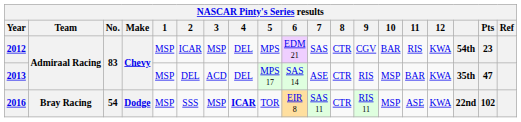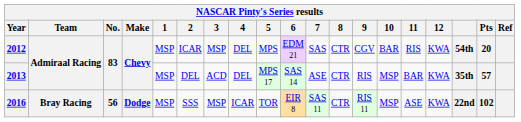 <table class="wikitable" style="text-align:center; font-size:80%">
 <tr>
 <th colspan=45><a href='#'>NASCAR Pinty's Series</a> results</th>
 </tr>
 <tr>
 <th>Year</th>
 <th>Team</th>
 <th>No.</th>
 <th>Make</th>
 <th>1</th>
 <th>2</th>
 <th>3</th>
 <th>4</th>
 <th>5</th>
 <th>6</th>
 <th>7</th>
 <th>8</th>
 <th>9</th>
 <th>10</th>
 <th>11</th>
 <th>12</th>
 <th></th>
 <th>Pts</th>
 <th>Ref</th>
 </tr>
 <tr>
 <th><a href='#'>2012</a></th>
 <th rowspan=2>Admiraal Racing</th>
 <th rowspan=2>83</th>
 <th rowspan=2><a href='#'>Chevy</a></th>
 <td><a href='#'>MSP</a></td>
 <td><a href='#'>ICAR</a></td>
 <td><a href='#'>MSP</a></td>
 <td><a href='#'>DEL</a></td>
 <td><a href='#'>MPS</a></td>
 <td style="background:#EFCFFF;"><a href='#'>EDM</a><br><small>21</small></td>
 <td><a href='#'>SAS</a></td>
 <td><a href='#'>CTR</a></td>
 <td><a href='#'>CGV</a></td>
 <td><a href='#'>BAR</a></td>
 <td><a href='#'>RIS</a></td>
 <td><a href='#'>KWA</a></td>
 <th>54th</th>
-<th>23</th>
+<th>20</th>
 <th></th>
 </tr>
 <tr>
 <th><a href='#'>2013</a></th>
 <td><a href='#'>MSP</a></td>
 <td><a href='#'>DEL</a></td>
 <td><a href='#'>ACD</a></td>
 <td><a href='#'>DEL</a></td>
 <td style="background:#DFFFDF;"><a href='#'>MPS</a><br><small>17</small></td>
 <td style="background:#DFFFDF;"><a href='#'>SAS</a><br><small>14</small></td>
 <td><a href='#'>ASE</a></td>
 <td><a href='#'>CTR</a></td>
 <td><a href='#'>RIS</a></td>
 <td><a href='#'>MSP</a></td>
 <td><a href='#'>BAR</a></td>
 <td><a href='#'>KWA</a></td>
 <th>35th</th>
-<th>47</th>
+<th>57</th>
 <th></th>
 </tr>
 <tr>
 <th><a href='#'>2016</a></th>
 <th>Bray Racing</th>
-<th>54</th>
+<th>56</th>
 <th><a href='#'>Dodge</a></th>
 <td><a href='#'>MSP</a></td>
 <td><a href='#'>SSS</a></td>
 <td><a href='#'>MSP</a></td>
-<td><strong><a href='#'>ICAR</a></strong></td>
+<td><a href='#'>ICAR</a></td>
 <td><a href='#'>TOR</a></td>
 <td style="background:#FFDF9F;"><a href='#'>EIR</a><br><small>8</small></td>
 <td style="background:#DFFFDF;"><a href='#'>SAS</a><br><small>11</small></td>
 <td><a href='#'>CTR</a></td>
 <td style="background:#DFFFDF;"><a href='#'>RIS</a><br><small>11</small></td>
 <td><a href='#'>MSP</a></td>
 <td><a href='#'>ASE</a></td>
 <td><a href='#'>KWA</a></td>
 <th>22nd</th>
 <th>102</th>
 <th></th>
 </tr>
 </table>
